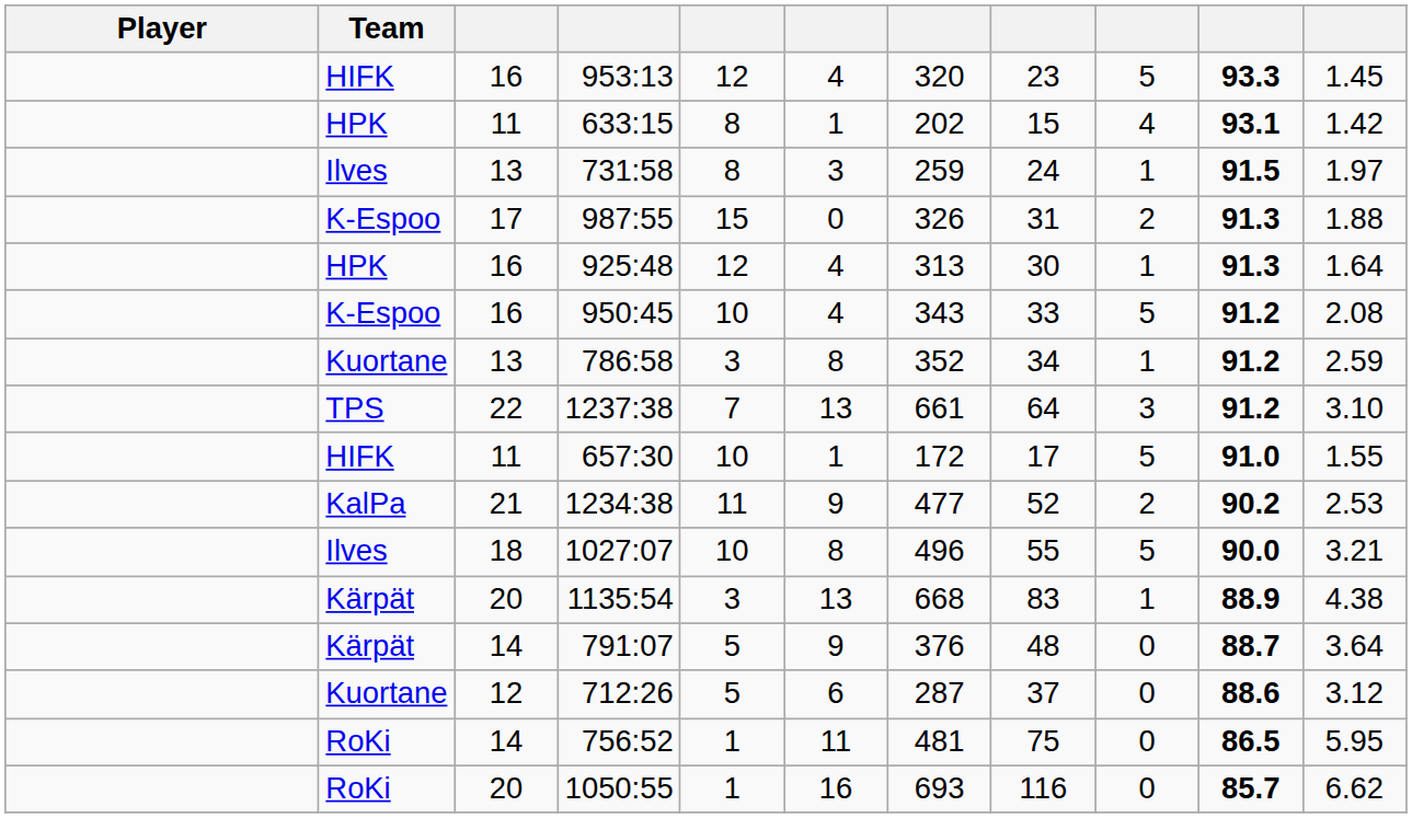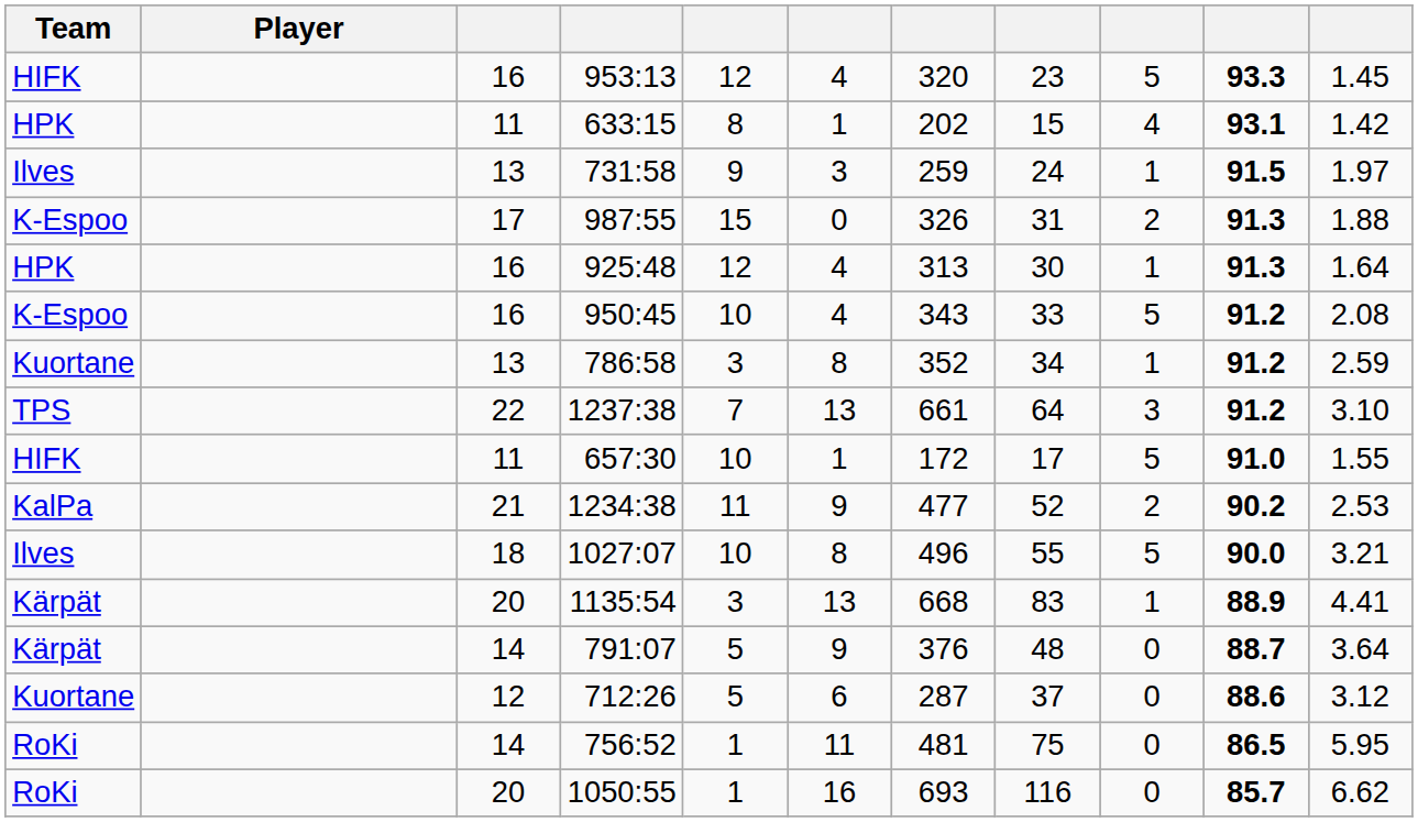 <table class="wikitable sortable" style="text-align: center">
 <tr>
+<th>Team</th>
 <th style="width: 10em;">Player</th>
-<th>Team</th>
 <th style="width: 3em;"></th>
 <th style="width: 3em;"></th>
 <th style="width: 3em;"></th>
 <th style="width: 3em;"></th>
 <th style="width: 3em;"></th>
 <th style="width: 3em;"></th>
 <th style="width: 3em;"></th>
 <th style="width: 3em;"></th>
 <th style="width: 3em;"></th>
 </tr>
 <tr>
+<td align="left"><a href='#'>HIFK</a></td>
 <td align="left"></td>
-<td align="left"><a href='#'>HIFK</a></td>
 <td>16</td>
 <td align="right">953:13</td>
 <td>12</td>
 <td>4</td>
 <td>320</td>
 <td>23</td>
 <td>5</td>
 <td><strong>93.3</strong></td>
 <td>1.45</td>
 </tr>
 <tr>
+<td align="left"><a href='#'>HPK</a></td>
 <td align="left"></td>
-<td align="left"><a href='#'>HPK</a></td>
 <td>11</td>
 <td align="right">633:15</td>
 <td>8</td>
 <td>1</td>
 <td>202</td>
 <td>15</td>
 <td>4</td>
 <td><strong>93.1</strong></td>
 <td>1.42</td>
 </tr>
 <tr>
+<td align="left"><a href='#'>Ilves</a></td>
 <td align="left"></td>
-<td align="left"><a href='#'>Ilves</a></td>
 <td>13</td>
 <td align="right">731:58</td>
-<td>8</td>
+<td>9</td>
 <td>3</td>
 <td>259</td>
 <td>24</td>
 <td>1</td>
 <td><strong>91.5</strong></td>
 <td>1.97</td>
 </tr>
 <tr>
+<td align="left"><a href='#'>K-Espoo</a></td>
 <td align="left"></td>
-<td align="left"><a href='#'>K-Espoo</a></td>
 <td>17</td>
 <td align="right">987:55</td>
 <td>15</td>
 <td>0</td>
 <td>326</td>
 <td>31</td>
 <td>2</td>
 <td><strong>91.3</strong></td>
 <td>1.88</td>
 </tr>
 <tr>
+<td align="left"><a href='#'>HPK</a></td>
 <td align="left"></td>
-<td align="left"><a href='#'>HPK</a></td>
 <td>16</td>
 <td align="right">925:48</td>
 <td>12</td>
 <td>4</td>
 <td>313</td>
 <td>30</td>
 <td>1</td>
 <td><strong>91.3</strong></td>
 <td>1.64</td>
 </tr>
 <tr>
+<td align="left"><a href='#'>K-Espoo</a></td>
 <td align="left"></td>
-<td align="left"><a href='#'>K-Espoo</a></td>
 <td>16</td>
 <td align="right">950:45</td>
 <td>10</td>
 <td>4</td>
 <td>343</td>
 <td>33</td>
 <td>5</td>
 <td><strong>91.2</strong></td>
 <td>2.08</td>
 </tr>
 <tr>
+<td align="left"><a href='#'>Kuortane</a></td>
 <td align="left"></td>
-<td align="left"><a href='#'>Kuortane</a></td>
 <td>13</td>
 <td align="right">786:58</td>
 <td>3</td>
 <td>8</td>
 <td>352</td>
 <td>34</td>
 <td>1</td>
 <td><strong>91.2</strong></td>
 <td>2.59</td>
 </tr>
 <tr>
+<td align="left"><a href='#'>TPS</a></td>
 <td align="left"></td>
-<td align="left"><a href='#'>TPS</a></td>
 <td>22</td>
 <td align="right">1237:38</td>
 <td>7</td>
 <td>13</td>
 <td>661</td>
 <td>64</td>
 <td>3</td>
 <td><strong>91.2</strong></td>
 <td>3.10</td>
 </tr>
 <tr>
+<td align="left"><a href='#'>HIFK</a></td>
 <td align="left"></td>
-<td align="left"><a href='#'>HIFK</a></td>
 <td>11</td>
 <td align="right">657:30</td>
 <td>10</td>
 <td>1</td>
 <td>172</td>
 <td>17</td>
 <td>5</td>
 <td><strong>91.0</strong></td>
 <td>1.55</td>
 </tr>
 <tr>
+<td align="left"><a href='#'>KalPa</a></td>
 <td align="left"></td>
-<td align="left"><a href='#'>KalPa</a></td>
 <td>21</td>
 <td align="right">1234:38</td>
 <td>11</td>
 <td>9</td>
 <td>477</td>
 <td>52</td>
 <td>2</td>
 <td><strong>90.2</strong></td>
 <td>2.53</td>
 </tr>
 <tr>
+<td align="left"><a href='#'>Ilves</a></td>
 <td align="left"></td>
-<td align="left"><a href='#'>Ilves</a></td>
 <td>18</td>
 <td align="right">1027:07</td>
 <td>10</td>
 <td>8</td>
 <td>496</td>
 <td>55</td>
 <td>5</td>
 <td><strong>90.0</strong></td>
 <td>3.21</td>
 </tr>
 <tr>
+<td align="left"><a href='#'>Kärpät</a></td>
 <td align="left"></td>
-<td align="left"><a href='#'>Kärpät</a></td>
 <td>20</td>
 <td align="right">1135:54</td>
 <td>3</td>
 <td>13</td>
 <td>668</td>
 <td>83</td>
 <td>1</td>
 <td><strong>88.9</strong></td>
-<td>4.38</td>
+<td>4.41</td>
 </tr>
 <tr>
+<td align="left"><a href='#'>Kärpät</a></td>
 <td align="left"></td>
-<td align="left"><a href='#'>Kärpät</a></td>
 <td>14</td>
 <td align="right">791:07</td>
 <td>5</td>
 <td>9</td>
 <td>376</td>
 <td>48</td>
 <td>0</td>
 <td><strong>88.7</strong></td>
 <td>3.64</td>
 </tr>
 <tr>
+<td align="left"><a href='#'>Kuortane</a></td>
 <td align="left"></td>
-<td align="left"><a href='#'>Kuortane</a></td>
 <td>12</td>
 <td align="right">712:26</td>
 <td>5</td>
 <td>6</td>
 <td>287</td>
 <td>37</td>
 <td>0</td>
 <td><strong>88.6</strong></td>
 <td>3.12</td>
 </tr>
 <tr>
+<td align="left"><a href='#'>RoKi</a></td>
 <td align="left"></td>
-<td align="left"><a href='#'>RoKi</a></td>
 <td>14</td>
 <td align="right">756:52</td>
 <td>1</td>
 <td>11</td>
 <td>481</td>
 <td>75</td>
 <td>0</td>
 <td><strong>86.5</strong></td>
 <td>5.95</td>
 </tr>
 <tr>
+<td align="left"><a href='#'>RoKi</a></td>
 <td align="left"></td>
-<td align="left"><a href='#'>RoKi</a></td>
 <td>20</td>
 <td align="right">1050:55</td>
 <td>1</td>
 <td>16</td>
 <td>693</td>
 <td>116</td>
 <td>0</td>
 <td><strong>85.7</strong></td>
 <td>6.62</td>
 </tr>
 </table>
